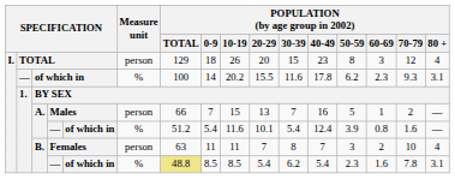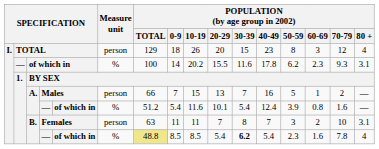 <table class="wikitable" style="font-size:85%; text-align:center">
 <tr>
 <th rowspan="2" colspan="5">SPECIFICATION</th>
 <th rowspan="2">Measure<br> unit</th>
 <th colspan="10" rowspan="1">POPULATION<br> (by age group in 2002)</th>
 </tr>
 <tr>
 <th>TOTAL</th>
 <th>0-9</th>
 <th>10-19</th>
 <th>20-29</th>
 <th>30-39</th>
 <th>40-49</th>
 <th>50-59</th>
 <th>60-69</th>
 <th>70-79</th>
 <th>80 +</th>
 </tr>
 <tr>
 <th style="text-align:left" valign="top" rowspan="7">I.</th>
 <th style="text-align:left" colspan="4">TOTAL</th>
 <td>person</td>
 <td>129</td>
 <td>18</td>
 <td>26</td>
 <td>20</td>
 <td>15</td>
 <td>23</td>
 <td>8</td>
 <td>3</td>
 <td>12</td>
 <td>4</td>
 </tr>
 <tr>
 <th style="text-align:left" valign="top">—</th>
 <th style="text-align:left" colspan="3">of which in</th>
 <td>%</td>
 <td>100</td>
 <td>14</td>
 <td>20.2</td>
 <td>15.5</td>
 <td>11.6</td>
 <td>17.8</td>
 <td>6.2</td>
 <td>2.3</td>
 <td>9.3</td>
 <td>3.1</td>
 </tr>
 <tr>
 <th style="text-align:left" valign="top" rowspan="5">1.</th>
 <th style="text-align:left" colspan="14">BY SEX</th>
 </tr>
 <tr>
 <th style="text-align:left" valign="top" rowspan="2">A.</th>
 <th style="text-align:left" colspan="2">Males</th>
 <td>person</td>
 <td>66</td>
 <td>7</td>
 <td>15</td>
 <td>13</td>
 <td>7</td>
 <td>16</td>
 <td>5</td>
 <td>1</td>
 <td>2</td>
 <td>—</td>
 </tr>
 <tr>
 <th style="text-align:left" valign="top">—</th>
 <th style="text-align:left" colspan="1">of which in</th>
 <td>%</td>
 <td>51.2</td>
 <td>5.4</td>
 <td>11.6</td>
 <td>10.1</td>
 <td>5.4</td>
 <td>12.4</td>
 <td>3.9</td>
 <td>0.8</td>
 <td>1.6</td>
 <td>—</td>
 </tr>
 <tr>
 <th style="text-align:left" valign="top" rowspan="2">B.</th>
 <th style="text-align:left" colspan="2">Females</th>
 <td>person</td>
 <td>63</td>
 <td>11</td>
 <td>11</td>
 <td>7</td>
 <td>8</td>
 <td>7</td>
 <td>3</td>
 <td>2</td>
 <td>10</td>
-<td>4</td>
+<td>3.1</td>
 </tr>
 <tr>
 <th style="text-align:left" valign="top">—</th>
 <th style="text-align:left" colspan="1">of which in</th>
 <td>%</td>
 <td style="background: khaki;">48.8</td>
 <td>8.5</td>
 <td>8.5</td>
 <td>5.4</td>
-<td>6.2</td>
+<td><strong>6.2</strong></td>
 <td>5.4</td>
 <td>2.3</td>
 <td>1.6</td>
 <td>7.8</td>
-<td>3.1</td>
+<td>4</td>
 </tr>
 </table>
